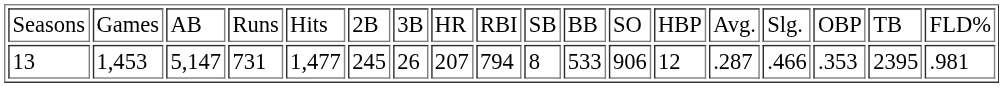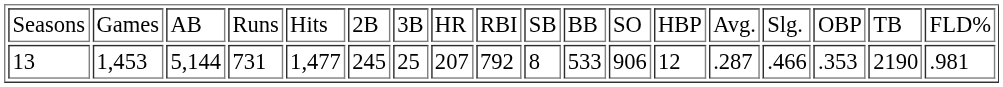 <table border="1" cellpadding="2">
 <tr>
 <td>Seasons</td>
 <td>Games</td>
 <td>AB</td>
 <td>Runs</td>
 <td>Hits</td>
 <td>2B</td>
 <td>3B</td>
 <td>HR</td>
 <td>RBI</td>
 <td>SB</td>
 <td>BB</td>
 <td>SO</td>
 <td>HBP</td>
 <td>Avg.</td>
 <td>Slg.</td>
 <td>OBP</td>
 <td>TB</td>
 <td>FLD%</td>
 </tr>
 <tr>
 <td>13</td>
 <td>1,453</td>
-<td>5,147</td>
+<td>5,144</td>
 <td>731</td>
 <td>1,477</td>
 <td>245</td>
-<td>26</td>
+<td>25</td>
 <td>207</td>
-<td>794</td>
+<td>792</td>
 <td>8</td>
 <td>533</td>
 <td>906</td>
 <td>12</td>
 <td>.287</td>
 <td>.466</td>
 <td>.353</td>
-<td>2395</td>
+<td>2190</td>
 <td>.981</td>
 </tr>
 </table>
